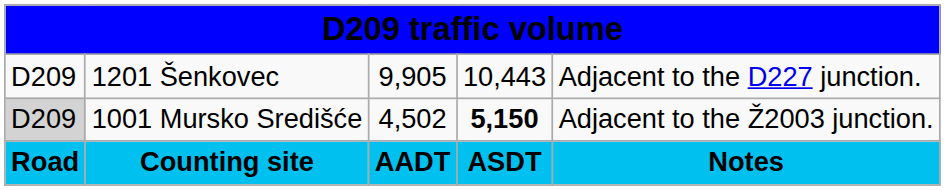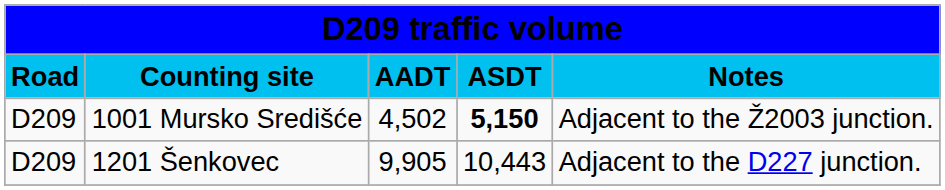 <table class="wikitable">
 <tr>
 <td colspan=5 bgcolor=blue align=center style=margin-top:15><span><big><strong>D209 traffic volume</strong></big></span></td>
+</tr>
+<tr>
+<td align=center bgcolor=00c0f0><strong>Road</strong></td>
+<td align=center bgcolor=00c0f0><strong>Counting site</strong></td>
+<td align=center bgcolor=00c0f0><strong>AADT</strong></td>
+<td align=center bgcolor=00c0f0><strong>ASDT</strong></td>
+<td align=center bgcolor=00c0f0><strong>Notes</strong></td>
+</tr>
+<tr>
+<td> D209</td>
+<td>1001 Mursko Središće</td>
+<td align=center>4,502</td>
+<td align=center><strong>5,150</strong></td>
+<td>Adjacent to the Ž2003 junction.</td>
 </tr>
 <tr>
 <td> D209</td>
 <td>1201 Šenkovec</td>
 <td align=center>9,905</td>
 <td align=center>10,443</td>
 <td>Adjacent to the  <a href='#'>D227</a> junction.</td>
 </tr>
-<tr>
-<td style="background: lightgrey;"> D209</td>
-<td>1001 Mursko Središće</td>
-<td align=center>4,502</td>
-<td align=center><strong>5,150</strong></td>
-<td>Adjacent to the Ž2003 junction.</td>
-</tr>
-<tr>
-<td align=center bgcolor=00c0f0><strong>Road</strong></td>
-<td align=center bgcolor=00c0f0><strong>Counting site</strong></td>
-<td align=center bgcolor=00c0f0><strong>AADT</strong></td>
-<td align=center bgcolor=00c0f0><strong>ASDT</strong></td>
-<td align=center bgcolor=00c0f0><strong>Notes</strong></td>
-</tr>
 </table>
